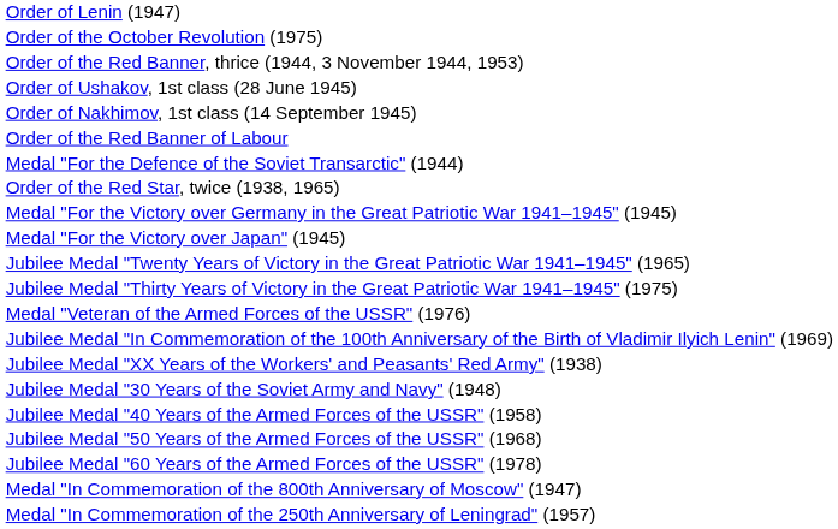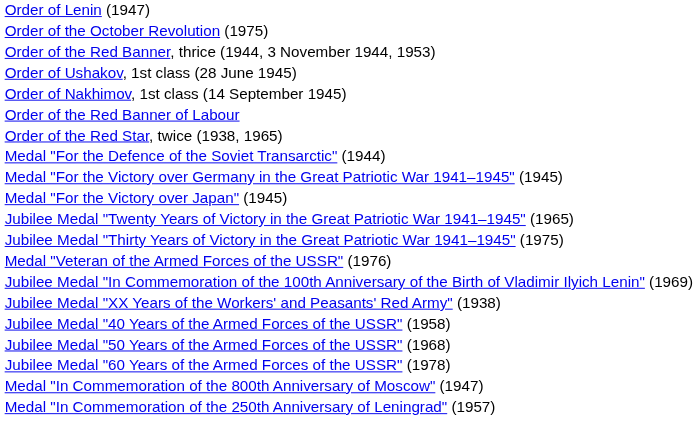 <table>
 <tr>
 <td></td>
 <td><a href='#'>Order of Lenin</a> (1947)</td>
 </tr>
 <tr>
 <td></td>
 <td><a href='#'>Order of the October Revolution</a> (1975)</td>
 </tr>
 <tr>
 <td></td>
 <td><a href='#'>Order of the Red Banner</a>, thrice (1944, 3 November 1944, 1953)</td>
 </tr>
 <tr>
 <td></td>
 <td><a href='#'>Order of Ushakov</a>, 1st class (28 June 1945)</td>
 </tr>
 <tr>
 <td></td>
 <td><a href='#'>Order of Nakhimov</a>, 1st class (14 September 1945)</td>
 </tr>
 <tr>
 <td></td>
 <td><a href='#'>Order of the Red Banner of Labour</a></td>
 </tr>
 <tr>
 <td></td>
-<td><a href='#'>Medal "For the Defence of the Soviet Transarctic"</a> (1944)</td>
+<td><a href='#'>Order of the Red Star</a>, twice (1938, 1965)</td>
 </tr>
 <tr>
 <td></td>
-<td><a href='#'>Order of the Red Star</a>, twice (1938, 1965)</td>
+<td><a href='#'>Medal "For the Defence of the Soviet Transarctic"</a> (1944)</td>
 </tr>
 <tr>
 <td></td>
 <td><a href='#'>Medal "For the Victory over Germany in the Great Patriotic War 1941–1945"</a> (1945)</td>
 </tr>
 <tr>
 <td></td>
 <td><a href='#'>Medal "For the Victory over Japan"</a> (1945)</td>
 </tr>
 <tr>
 <td></td>
 <td><a href='#'>Jubilee Medal "Twenty Years of Victory in the Great Patriotic War 1941–1945"</a> (1965)</td>
 </tr>
 <tr>
 <td></td>
 <td><a href='#'>Jubilee Medal "Thirty Years of Victory in the Great Patriotic War 1941–1945"</a> (1975)</td>
 </tr>
 <tr>
 <td></td>
 <td><a href='#'>Medal "Veteran of the Armed Forces of the USSR"</a> (1976)</td>
 </tr>
 <tr>
 <td></td>
 <td><a href='#'>Jubilee Medal "In Commemoration of the 100th Anniversary of the Birth of Vladimir Ilyich Lenin"</a> (1969)</td>
 </tr>
 <tr>
 <td></td>
 <td><a href='#'>Jubilee Medal "XX Years of the Workers' and Peasants' Red Army"</a> (1938)</td>
 </tr>
 <tr>
 <td></td>
-<td><a href='#'>Jubilee Medal "30 Years of the Soviet Army and Navy"</a> (1948)</td>
-</tr>
-<tr>
-<td></td>
 <td><a href='#'>Jubilee Medal "40 Years of the Armed Forces of the USSR"</a> (1958)</td>
 </tr>
 <tr>
 <td></td>
 <td><a href='#'>Jubilee Medal "50 Years of the Armed Forces of the USSR"</a> (1968)</td>
 </tr>
 <tr>
 <td></td>
 <td><a href='#'>Jubilee Medal "60 Years of the Armed Forces of the USSR"</a> (1978)</td>
 </tr>
 <tr>
 <td></td>
 <td><a href='#'>Medal "In Commemoration of the 800th Anniversary of Moscow"</a> (1947)</td>
 </tr>
 <tr>
 <td></td>
 <td><a href='#'>Medal "In Commemoration of the 250th Anniversary of Leningrad"</a> (1957)</td>
 </tr>
 <tr>
 </tr>
 </table>
